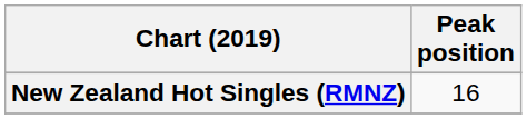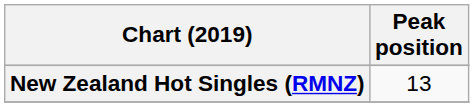 <table class="wikitable sortable plainrowheaders" style="text-align:center">
 <tr>
 <th scope="col">Chart (2019)</th>
 <th scope="col">Peak<br>position</th>
 </tr>
 <tr>
 </tr>
 <tr>
 <th scope="row">New Zealand Hot Singles (<a href='#'>RMNZ</a>)</th>
-<td>16</td>
+<td>13</td>
 </tr>
 <tr>
 </tr>
 <tr>
 </tr>
 </table>
